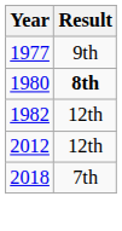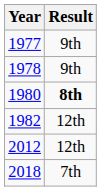 <table class="wikitable" style="text-align:center">
 <tr>
 <th>Year</th>
 <th>Result</th>
 </tr>
 <tr>
 <td><a href='#'>1977</a></td>
+<td>9th</td>
+</tr>
+<tr>
+<td><a href='#'>1978</a></td>
 <td>9th</td>
 </tr>
 <tr>
 <td><a href='#'>1980</a></td>
 <td><strong>8th</strong></td>
 </tr>
 <tr>
 <td><a href='#'>1982</a></td>
 <td>12th</td>
 </tr>
 <tr>
 <td><a href='#'>2012</a></td>
 <td>12th</td>
 </tr>
 <tr>
 <td><a href='#'>2018</a></td>
 <td>7th</td>
 </tr>
 </table>
